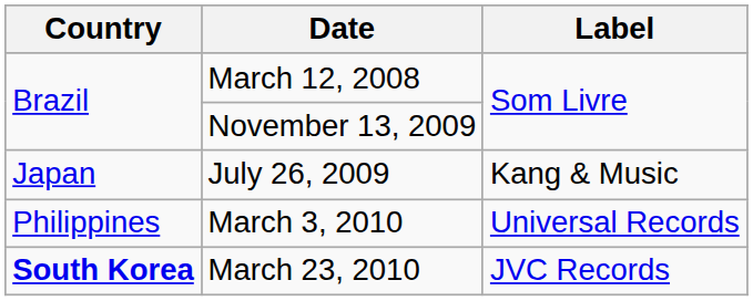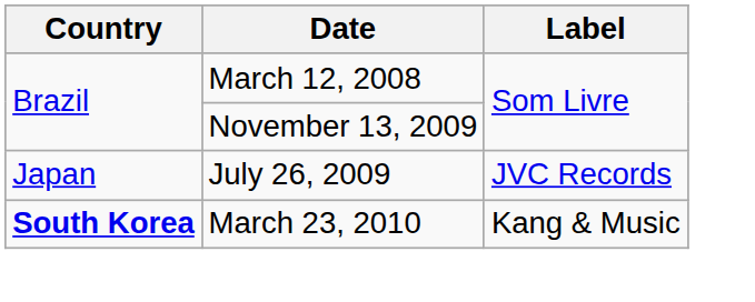 <table class="wikitable">
 <tr>
 <th>Country</th>
 <th>Date</th>
 <th>Label</th>
 </tr>
 <tr>
 <td rowspan="2"><a href='#'>Brazil</a></td>
 <td>March 12, 2008</td>
 <td rowspan="2"><a href='#'>Som Livre</a></td>
 </tr>
 <tr>
 <td>November 13, 2009</td>
 </tr>
 <tr>
 <td><a href='#'>Japan</a></td>
 <td>July 26, 2009</td>
-<td>Kang & Music</td>
-</tr>
-<tr>
-<td><a href='#'>Philippines</a></td>
-<td>March 3, 2010</td>
-<td><a href='#'>Universal Records</a></td>
+<td><a href='#'>JVC Records</a></td>
 </tr>
 <tr>
 <td><strong><a href='#'>South Korea</a></strong></td>
 <td>March 23, 2010</td>
-<td><a href='#'>JVC Records</a></td>
+<td>Kang & Music</td>
 </tr>
 </table>
